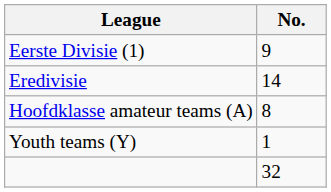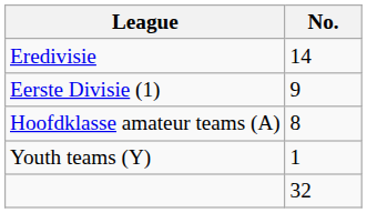 <table class="wikitable">
 <tr>
 <th>League</th>
 <th width=50px>No.</th>
 </tr>
 <tr>
+<td><a href='#'>Eredivisie</a></td>
+<td>14</td>
+</tr>
+<tr>
 <td><a href='#'>Eerste Divisie</a> (1)</td>
 <td>9</td>
-</tr>
-<tr>
-<td><a href='#'>Eredivisie</a></td>
-<td>14</td>
 </tr>
 <tr>
 <td><a href='#'>Hoofdklasse</a> amateur teams (A)</td>
 <td>8</td>
 </tr>
 <tr>
 <td>Youth teams (Y)</td>
 <td>1</td>
 </tr>
 <tr>
 <td></td>
 <td>32</td>
 </tr>
 </table>
